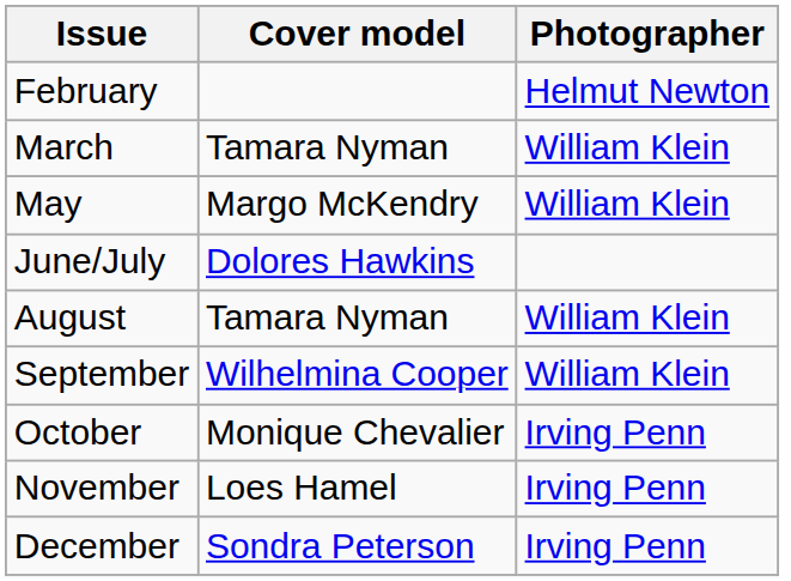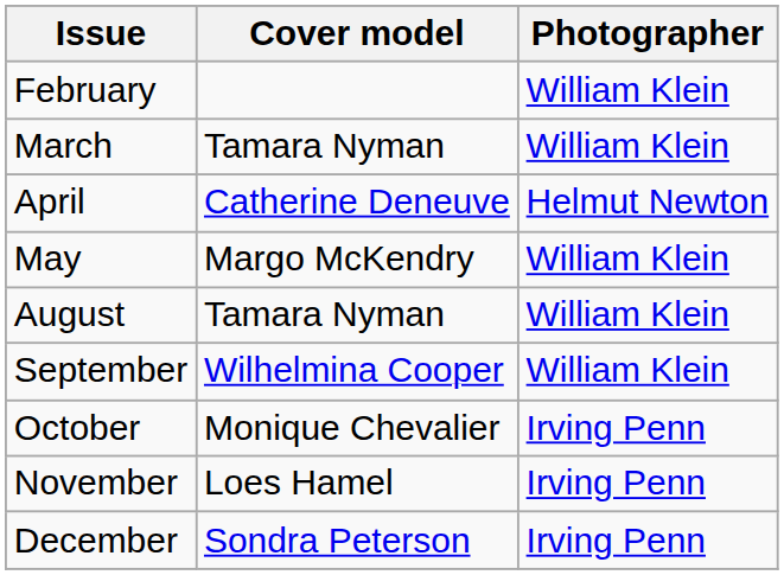 <table class="sortable wikitable">
 <tr>
 <th>Issue</th>
 <th>Cover model</th>
 <th>Photographer</th>
 </tr>
 <tr>
 <td>February</td>
 <td></td>
-<td><a href='#'>Helmut Newton</a></td>
+<td><a href='#'>William Klein</a></td>
 </tr>
 <tr>
 <td>March</td>
 <td>Tamara Nyman</td>
 <td><a href='#'>William Klein</a></td>
 </tr>
 <tr>
+<td>April</td>
+<td><a href='#'>Catherine Deneuve</a></td>
+<td><a href='#'>Helmut Newton</a></td>
+</tr>
+<tr>
 <td>May</td>
 <td>Margo McKendry</td>
 <td><a href='#'>William Klein</a></td>
-</tr>
-<tr>
-<td>June/July</td>
-<td><a href='#'>Dolores Hawkins</a></td>
-<td></td>
 </tr>
 <tr>
 <td>August</td>
 <td>Tamara Nyman</td>
 <td><a href='#'>William Klein</a></td>
 </tr>
 <tr>
 <td>September</td>
 <td><a href='#'>Wilhelmina Cooper</a></td>
 <td><a href='#'>William Klein</a></td>
 </tr>
 <tr>
 <td>October</td>
 <td>Monique Chevalier</td>
 <td><a href='#'>Irving Penn</a></td>
 </tr>
 <tr>
 <td>November</td>
 <td>Loes Hamel</td>
 <td><a href='#'>Irving Penn</a></td>
 </tr>
 <tr>
 <td>December</td>
 <td><a href='#'>Sondra Peterson</a></td>
 <td><a href='#'>Irving Penn</a></td>
 </tr>
 </table>
